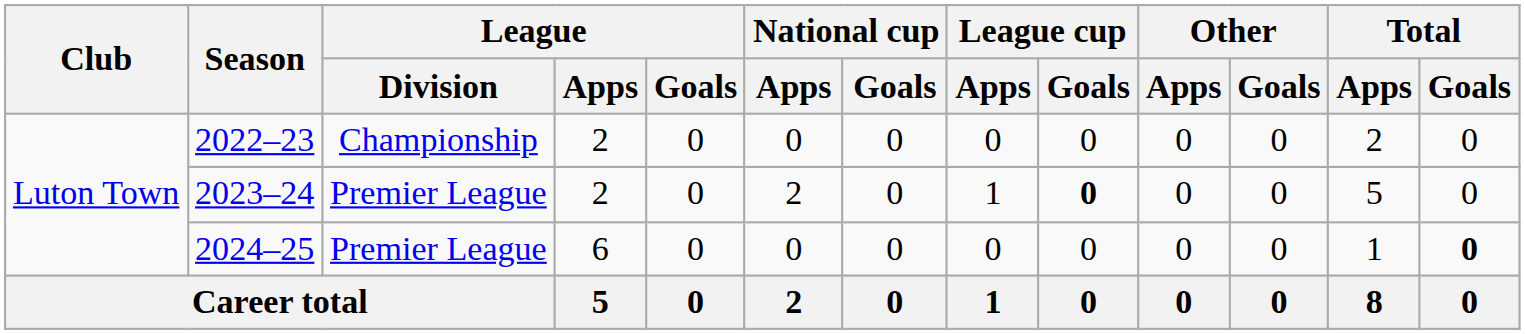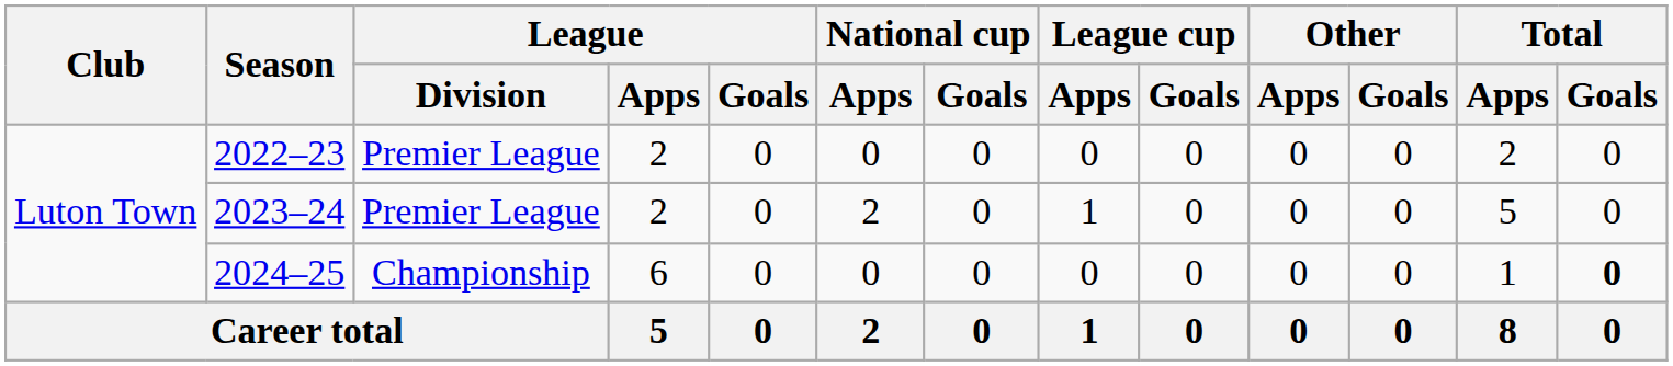 <table class=wikitable style=text-align:center>
 <tr>
 <th rowspan="2">Club</th>
 <th rowspan="2">Season</th>
 <th colspan="3">League</th>
 <th colspan="2">National cup</th>
 <th colspan="2">League cup</th>
 <th colspan="2">Other</th>
 <th colspan="2">Total</th>
 </tr>
 <tr>
 <th>Division</th>
 <th>Apps</th>
 <th>Goals</th>
 <th>Apps</th>
 <th>Goals</th>
 <th>Apps</th>
 <th>Goals</th>
 <th>Apps</th>
 <th>Goals</th>
 <th>Apps</th>
 <th>Goals</th>
 </tr>
 <tr>
 <td rowspan="3"><a href='#'>Luton Town</a></td>
 <td><a href='#'>2022–23</a></td>
-<td><a href='#'>Championship</a></td>
+<td><a href='#'>Premier League</a></td>
 <td>2</td>
 <td>0</td>
 <td>0</td>
 <td>0</td>
 <td>0</td>
 <td>0</td>
 <td>0</td>
 <td>0</td>
 <td>2</td>
 <td>0</td>
 </tr>
 <tr>
 <td><a href='#'>2023–24</a></td>
 <td><a href='#'>Premier League</a></td>
 <td>2</td>
 <td>0</td>
 <td>2</td>
 <td>0</td>
 <td>1</td>
-<td><strong>0</strong></td>
+<td>0</td>
 <td>0</td>
 <td>0</td>
 <td>5</td>
 <td>0</td>
 </tr>
 <tr>
 <td><a href='#'>2024–25</a></td>
-<td><a href='#'>Premier League</a></td>
+<td><a href='#'>Championship</a></td>
 <td>6</td>
 <td>0</td>
 <td>0</td>
 <td>0</td>
 <td>0</td>
 <td>0</td>
 <td>0</td>
 <td>0</td>
 <td>1</td>
 <td><strong>0</strong></td>
 </tr>
 <tr>
 <th colspan="3">Career total</th>
 <th>5</th>
 <th>0</th>
 <th>2</th>
 <th>0</th>
 <th>1</th>
 <th>0</th>
 <th>0</th>
 <th>0</th>
 <th>8</th>
 <th>0</th>
 </tr>
 </table>
